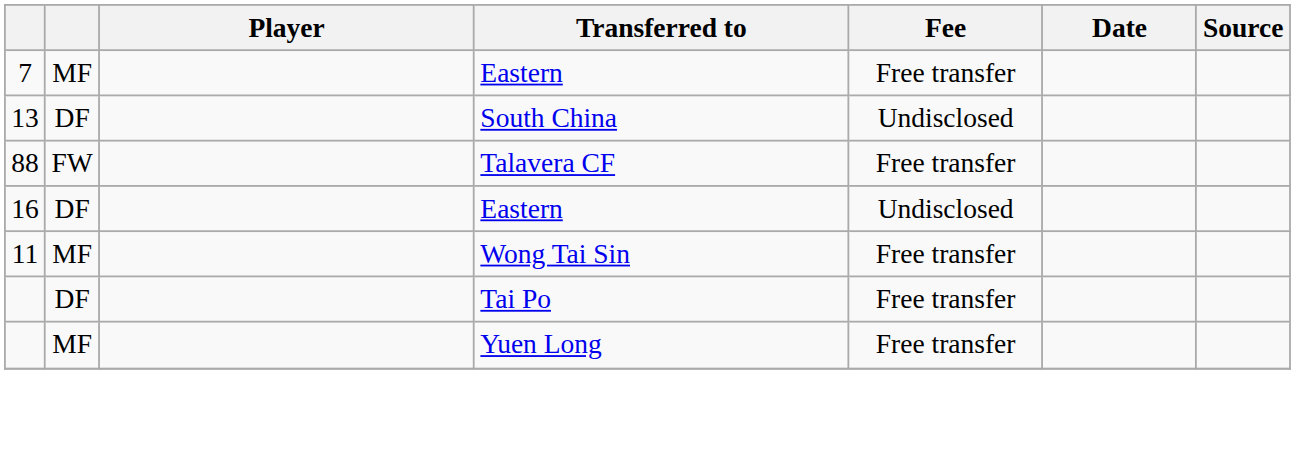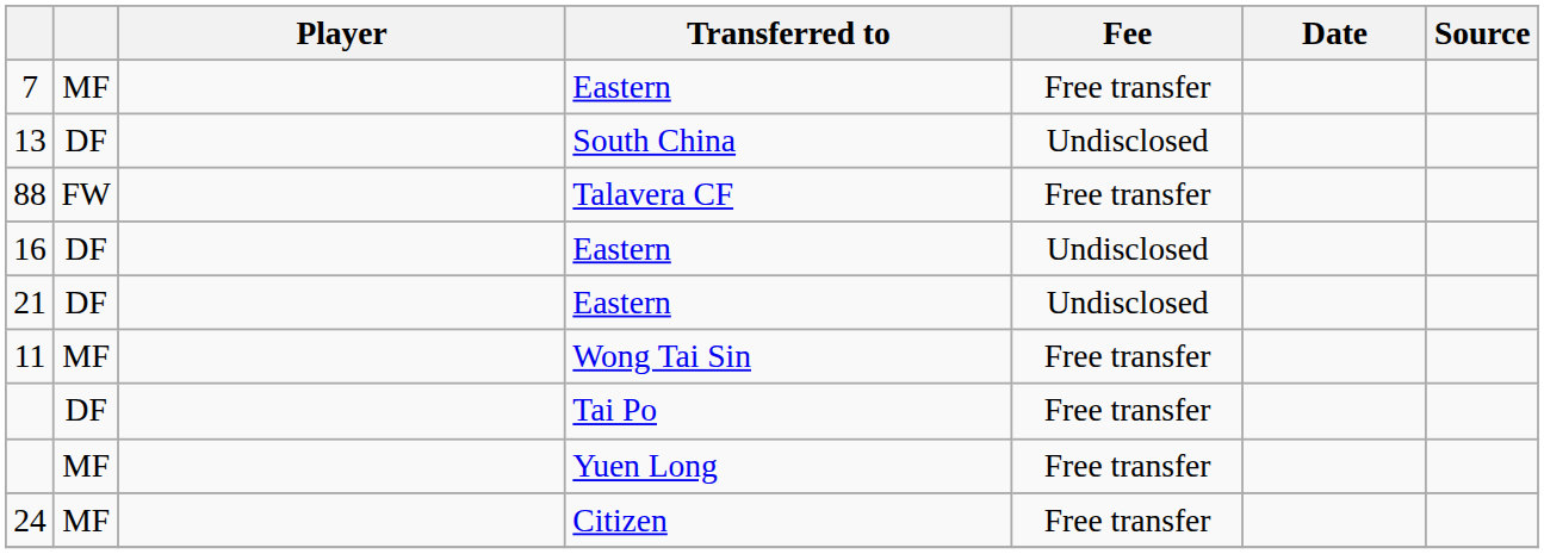 <table class="wikitable plainrowheaders sortable" style="font-size:95%">
 <tr>
 <th></th>
 <th></th>
 <th scope="col" style="width:200px;">Player</th>
 <th scope="col" style="width:200px;">Transferred to</th>
 <th scope="col" style="width:100px;">Fee</th>
 <th scope="col" style="width:78px;">Date</th>
 <th>Source</th>
 </tr>
 <tr>
 <td align=center>7</td>
 <td align=center>MF</td>
 <td></td>
 <td> <a href='#'>Eastern</a></td>
 <td align=center>Free transfer</td>
 <td align=center></td>
 <td></td>
 </tr>
 <tr>
 <td align=center>13</td>
 <td align=center>DF</td>
 <td></td>
 <td> <a href='#'>South China</a></td>
 <td align=center>Undisclosed</td>
 <td align=center></td>
 <td></td>
 </tr>
 <tr>
 <td align=center>88</td>
 <td align=center>FW</td>
 <td></td>
 <td> <a href='#'>Talavera CF</a></td>
 <td align=center>Free transfer</td>
 <td align=center></td>
 <td></td>
 </tr>
 <tr>
 <td align=center>16</td>
 <td align=center>DF</td>
 <td></td>
 <td> <a href='#'>Eastern</a></td>
 <td align=center>Undisclosed</td>
 <td align=center></td>
 <td></td>
 </tr>
 <tr>
+<td align=center>21</td>
+<td align=center>DF</td>
+<td></td>
+<td> <a href='#'>Eastern</a></td>
+<td align=center>Undisclosed</td>
+<td align=center></td>
+<td></td>
+</tr>
+<tr>
 <td align=center>11</td>
 <td align=center>MF</td>
 <td></td>
 <td> <a href='#'>Wong Tai Sin</a></td>
 <td align=center>Free transfer</td>
 <td align=center></td>
 <td></td>
 </tr>
 <tr>
 <td align=center></td>
 <td align=center>DF</td>
 <td></td>
 <td> <a href='#'>Tai Po</a></td>
 <td align=center>Free transfer</td>
 <td align=center></td>
 <td></td>
 </tr>
 <tr>
 <td align=center></td>
 <td align=center>MF</td>
 <td></td>
 <td> <a href='#'>Yuen Long</a></td>
 <td align=center>Free transfer</td>
 <td align=center></td>
 <td></td>
 </tr>
 <tr>
+<td align=center>24</td>
+<td align=center>MF</td>
+<td></td>
+<td> <a href='#'>Citizen</a></td>
+<td align=center>Free transfer</td>
+<td align=center></td>
+<td></td>
+</tr>
+<tr>
 </tr>
 </table>
